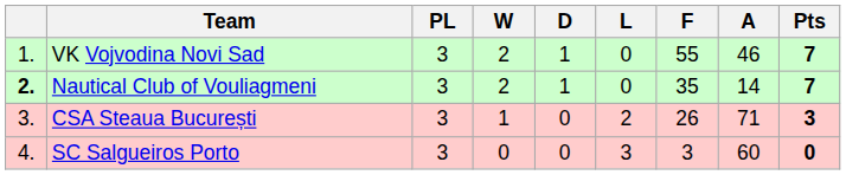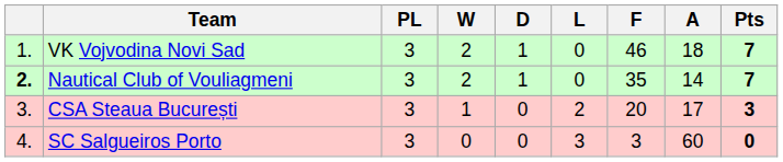 <table class="wikitable" style="text-align:center">
 <tr>
 <th width=25></th>
 <th width=275>Team</th>
 <th width=40>PL</th>
 <th width=40>W</th>
 <th width=40>D</th>
 <th width=40>L</th>
 <th width=40>F</th>
 <th width=40>A</th>
 <th width=40>Pts</th>
 </tr>
 <tr bgcolor=#ccffcc>
 <td>1.</td>
 <td align=left> VK <a href='#'>Vojvodina Novi Sad</a></td>
 <td>3</td>
 <td>2</td>
 <td>1</td>
 <td>0</td>
-<td>55</td>
 <td>46</td>
+<td>18</td>
 <td><strong>7</strong></td>
 </tr>
 <tr bgcolor=#ccffcc>
 <td><strong>2.</strong></td>
 <td align=left> <a href='#'>Nautical Club of Vouliagmeni</a></td>
 <td>3</td>
 <td>2</td>
 <td>1</td>
 <td>0</td>
 <td>35</td>
 <td>14</td>
 <td><strong>7</strong></td>
 </tr>
 <tr style="background: #ffcccc;">
 <td>3.</td>
 <td align=left> <a href='#'>CSA Steaua București</a></td>
 <td>3</td>
 <td>1</td>
 <td>0</td>
 <td>2</td>
-<td>26</td>
-<td>71</td>
+<td>20</td>
+<td>17</td>
 <td><strong>3</strong></td>
 </tr>
 <tr style="background: #ffcccc;">
 <td>4.</td>
 <td align=left> <a href='#'>SC Salgueiros Porto</a></td>
 <td>3</td>
 <td>0</td>
 <td>0</td>
 <td>3</td>
 <td>3</td>
 <td>60</td>
 <td><strong>0</strong></td>
 </tr>
 </table>
